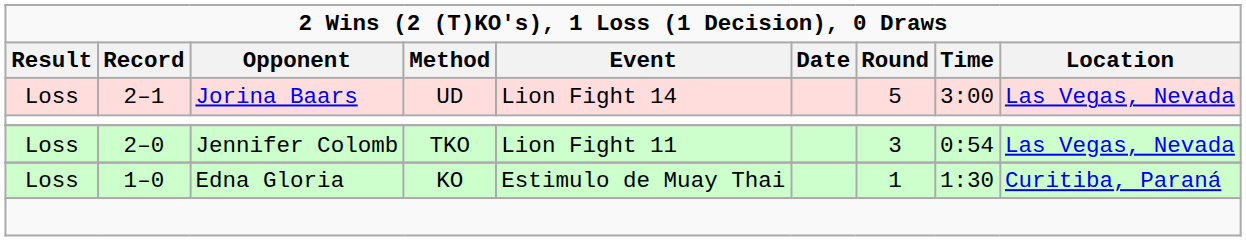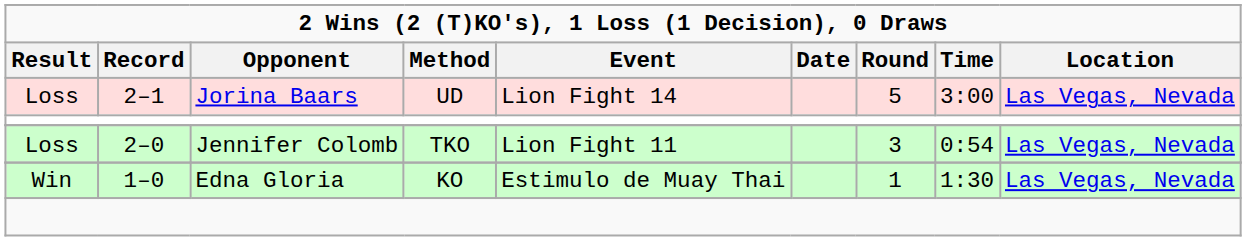 <table class="wikitable" style="clear:both; margin:1.5em auto; font-size:88%;">
 <tr>
 <td colspan=9 style="text-align:center;"><strong>2 Wins (2 (T)KO's), 1 Loss (1 Decision), 0 Draws</strong></td>
 </tr>
 <tr>
 <th><strong>Result</strong></th>
 <th><strong>Record</strong></th>
 <th><strong>Opponent</strong></th>
 <th><strong>Method</strong></th>
 <th><strong>Event</strong></th>
 <th><strong>Date</strong></th>
 <th><strong>Round</strong></th>
 <th><strong>Time</strong></th>
 <th><strong>Location</strong></th>
 </tr>
 <tr style="background:#fdd;">
 <td style="text-align:center;">Loss</td>
 <td style="text-align:center;">2–1</td>
 <td> <a href='#'>Jorina Baars</a></td>
 <td style="text-align:center;">UD</td>
 <td>Lion Fight 14</td>
 <td></td>
 <td align=center>5</td>
 <td align=center>3:00</td>
 <td> <a href='#'>Las Vegas, Nevada</a></td>
 </tr>
 <tr>
 <th style=background:white colspan=9></th>
 </tr>
 <tr>
 </tr>
 <tr style="background:#cfc;">
 <td style="text-align:center;">Loss</td>
 <td style="text-align:center;">2–0</td>
 <td> Jennifer Colomb</td>
 <td style="text-align:center;">TKO</td>
 <td>Lion Fight 11</td>
 <td></td>
 <td align=center>3</td>
 <td align=center>0:54</td>
 <td> <a href='#'>Las Vegas, Nevada</a></td>
 </tr>
 <tr>
 </tr>
 <tr style="background:#cfc;">
-<td style="text-align:center;">Loss</td>
+<td style="text-align:center;">Win</td>
 <td style="text-align:center;">1–0</td>
 <td> Edna Gloria</td>
 <td style="text-align:center;">KO</td>
 <td>Estimulo de Muay Thai</td>
 <td></td>
 <td align=center>1</td>
 <td align=center>1:30</td>
-<td> <a href='#'>Curitiba, Paraná</a></td>
+<td> <a href='#'>Las Vegas, Nevada</a></td>
 </tr>
 <tr>
 <td colspan=9><br></td>
 </tr>
 </table>
